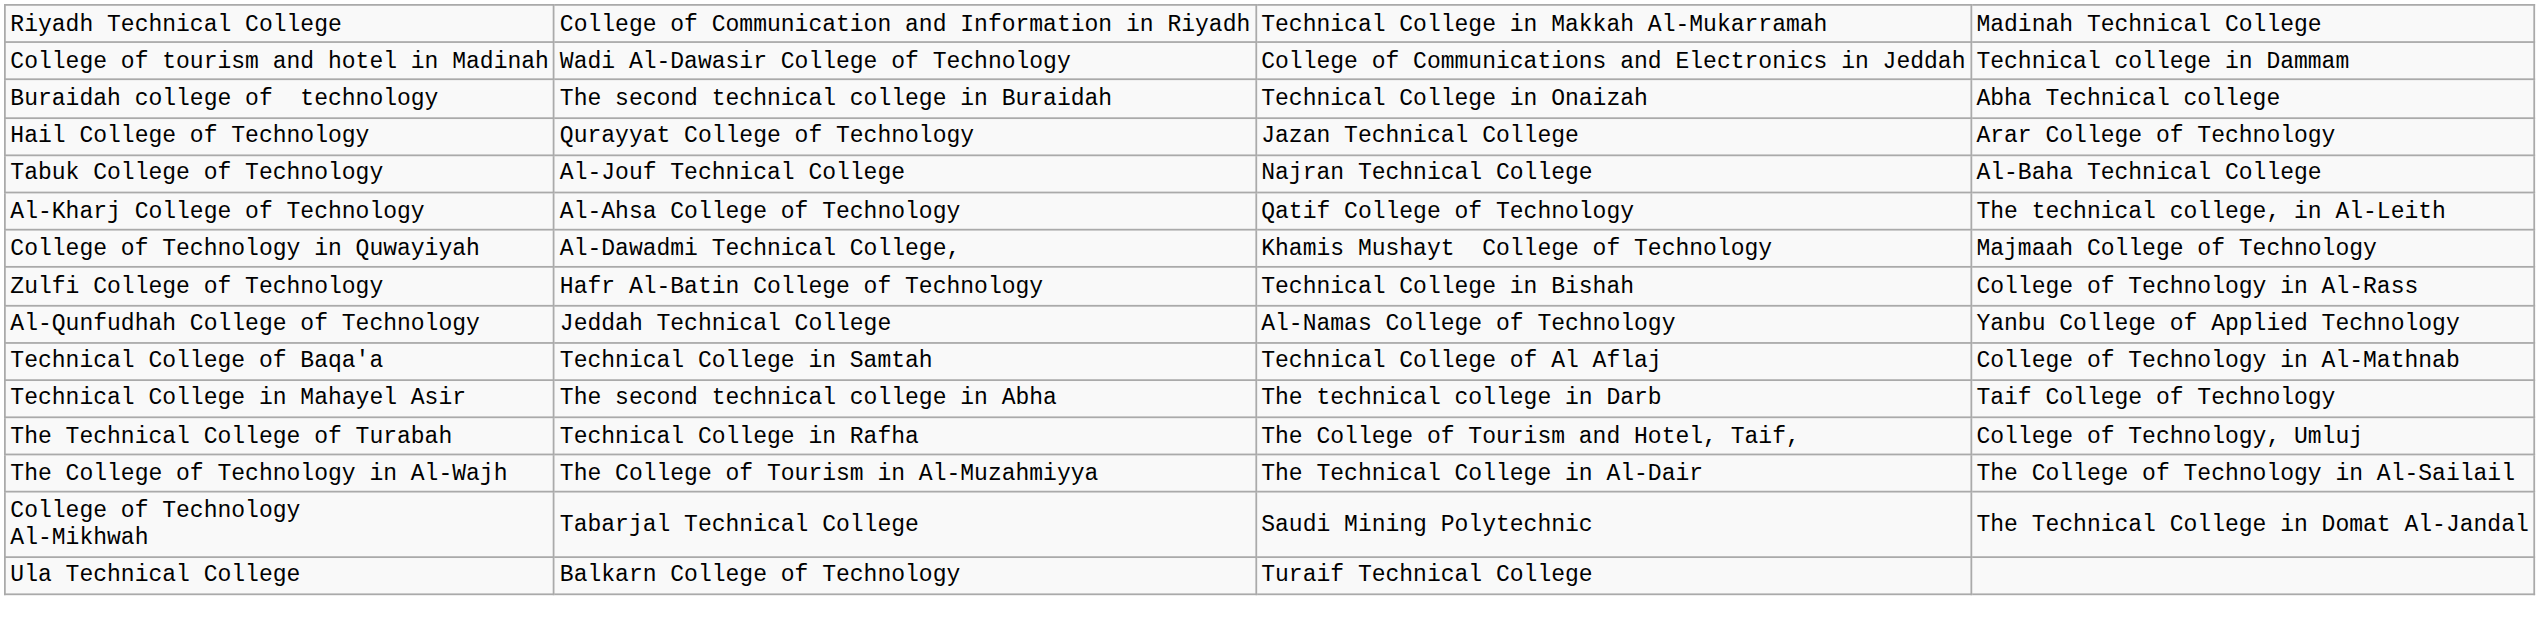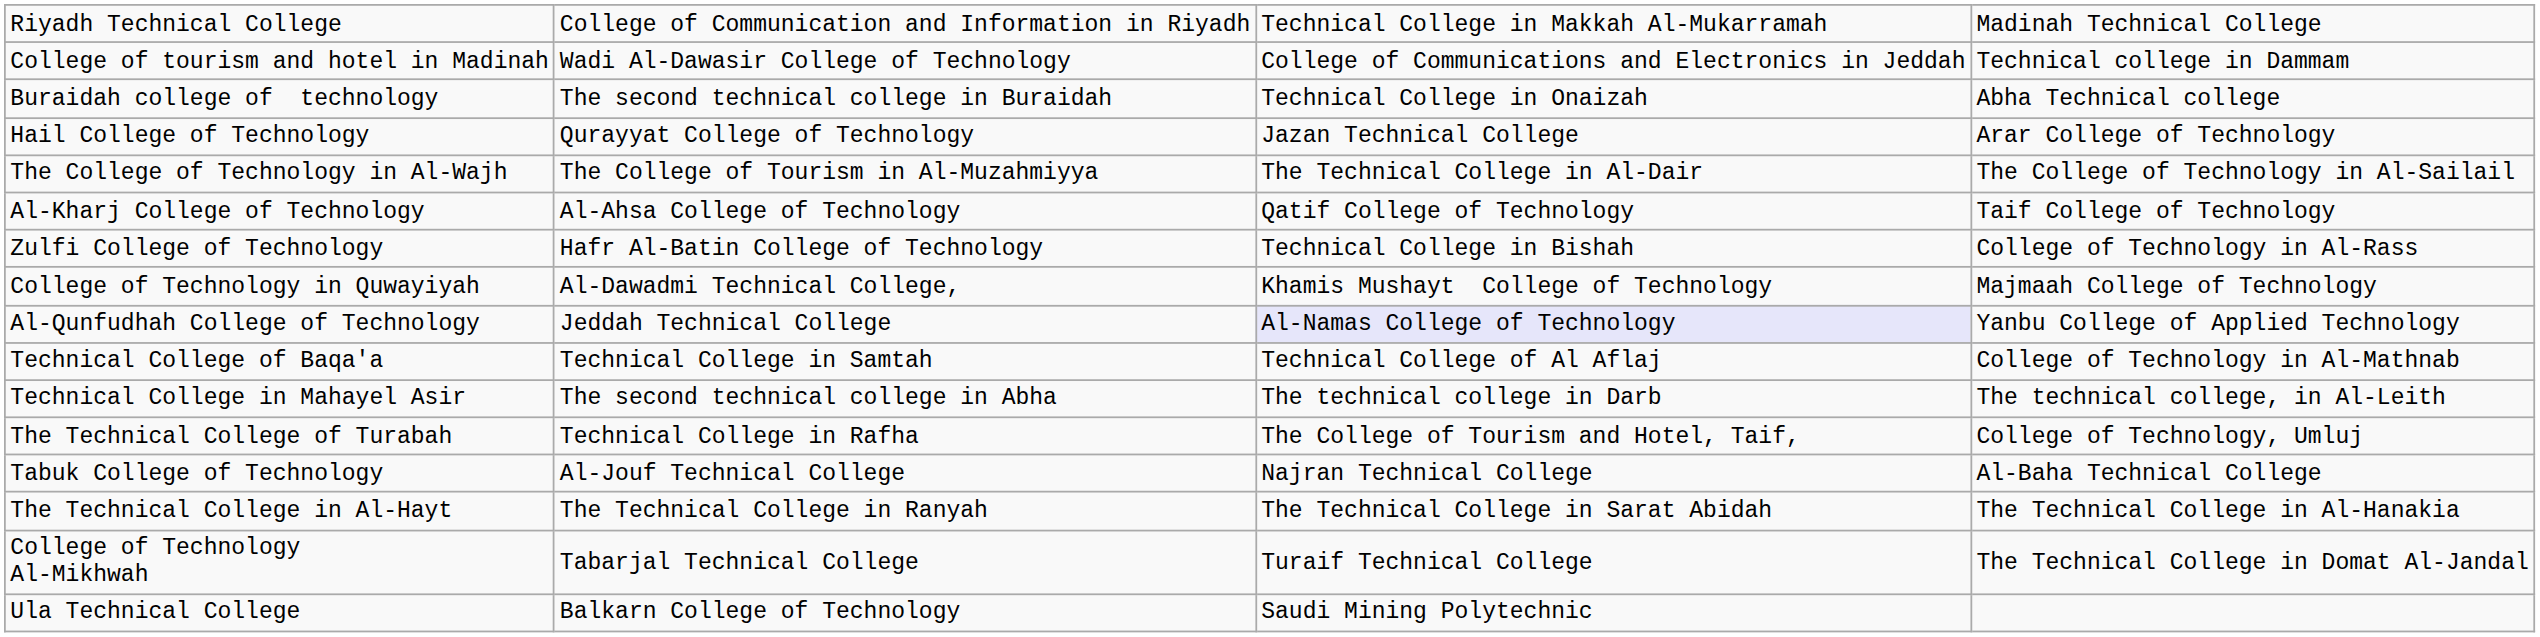 <table class="wikitable">
 <tr>
 <td>Riyadh  Technical College</td>
 <td>College of Communication and Information  in Riyadh</td>
 <td>Technical College in Makkah  Al-Mukarramah</td>
 <td>Madinah Technical College</td>
 </tr>
 <tr>
 <td>College of tourism and hotel in  Madinah</td>
 <td>Wadi Al-Dawasir College of Technology</td>
 <td>College of Communications and  Electronics in Jeddah</td>
 <td>Technical college in Dammam</td>
 </tr>
 <tr>
 <td>Buraidah college  of  technology</td>
 <td>The second technical college in  Buraidah</td>
 <td>Technical College in Onaizah</td>
 <td>Abha Technical  college</td>
 </tr>
 <tr>
 <td>Hail  College of Technology</td>
 <td>Qurayyat College of Technology</td>
 <td>Jazan Technical College</td>
 <td>Arar College of Technology</td>
 </tr>
 <tr>
-<td>Tabuk  College of Technology</td>
-<td>Al-Jouf Technical College</td>
-<td>Najran Technical College</td>
-<td>Al-Baha Technical College</td>
+<td>The College of Technology in Al-Wajh</td>
+<td>The College of Tourism in Al-Muzahmiyya</td>
+<td>The Technical College in Al-Dair</td>
+<td>The College of Technology in Al-Sailail</td>
 </tr>
 <tr>
 <td>Al-Kharj  College of Technology</td>
 <td>Al-Ahsa  College of Technology</td>
 <td>Qatif  College of Technology</td>
-<td>The technical college, in Al-Leith</td>
+<td>Taif  College of Technology</td>
+</tr>
+<tr>
+<td>Zulfi College of Technology</td>
+<td>Hafr Al-Batin College of Technology</td>
+<td>Technical College in Bishah</td>
+<td>College  of Technology in Al-Rass</td>
 </tr>
 <tr>
 <td>College of Technology in  Quwayiyah</td>
 <td>Al-Dawadmi Technical College,</td>
 <td>Khamis Mushayt  College of  Technology</td>
 <td>Majmaah College of Technology</td>
 </tr>
 <tr>
-<td>Zulfi College of Technology</td>
-<td>Hafr Al-Batin College of Technology</td>
-<td>Technical College in Bishah</td>
-<td>College  of Technology in Al-Rass</td>
-</tr>
-<tr>
 <td>Al-Qunfudhah College of Technology</td>
 <td>Jeddah Technical College</td>
-<td>Al-Namas College of Technology</td>
+<td style="background: lavender;">Al-Namas College of Technology</td>
 <td>Yanbu College of Applied Technology</td>
 </tr>
 <tr>
 <td>Technical College of Baqa'a</td>
 <td>Technical College in Samtah</td>
 <td>Technical College of Al Aflaj</td>
 <td>College of Technology in Al-Mathnab</td>
 </tr>
 <tr>
 <td>Technical College in Mahayel Asir</td>
 <td>The second technical college in Abha</td>
 <td>The technical college in Darb</td>
-<td>Taif  College of Technology</td>
+<td>The technical college, in Al-Leith</td>
 </tr>
 <tr>
 <td>The Technical College of Turabah</td>
 <td>Technical College in Rafha</td>
 <td>The College of Tourism and Hotel, Taif,</td>
 <td>College  of Technology, Umluj</td>
 </tr>
 <tr>
-<td>The College of Technology in Al-Wajh</td>
-<td>The College of Tourism in Al-Muzahmiyya</td>
-<td>The Technical College in Al-Dair</td>
-<td>The College of Technology in Al-Sailail</td>
+<td>Tabuk  College of Technology</td>
+<td>Al-Jouf Technical College</td>
+<td>Najran Technical College</td>
+<td>Al-Baha Technical College</td>
+</tr>
+<tr>
+<td>The  Technical College in Al-Hayt</td>
+<td>The Technical College in Ranyah</td>
+<td>The Technical College in Sarat Abidah</td>
+<td>The Technical College in Al-Hanakia</td>
 </tr>
 <tr>
 <td>College of Technology<br>Al-Mikhwah</td>
 <td>Tabarjal Technical College</td>
-<td>Saudi Mining Polytechnic</td>
+<td>Turaif Technical College</td>
 <td>The Technical College in Domat Al-Jandal</td>
 </tr>
 <tr>
 <td>Ula Technical College</td>
 <td>Balkarn College of Technology</td>
-<td>Turaif Technical College</td>
+<td>Saudi Mining Polytechnic</td>
 <td></td>
 </tr>
 </table>
